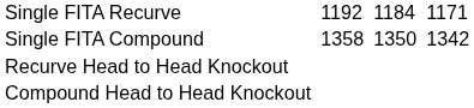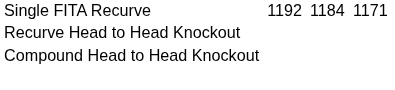 <table>
 <tr>
 <td>Single FITA Recurve</td>
 <td></td>
 <td>1192</td>
 <td></td>
 <td>1184</td>
 <td></td>
 <td>1171</td>
-</tr>
-<tr>
-<td>Single FITA Compound</td>
-<td></td>
-<td>1358</td>
-<td></td>
-<td>1350</td>
-<td></td>
-<td>1342</td>
 </tr>
 <tr>
 <td>Recurve Head to Head Knockout</td>
 <td></td>
 <td></td>
 <td></td>
 <td></td>
 <td></td>
 <td></td>
 </tr>
 <tr>
 <td>Compound Head to Head Knockout</td>
 <td></td>
 <td></td>
 <td></td>
 <td></td>
 <td></td>
 <td></td>
 </tr>
 </table>
